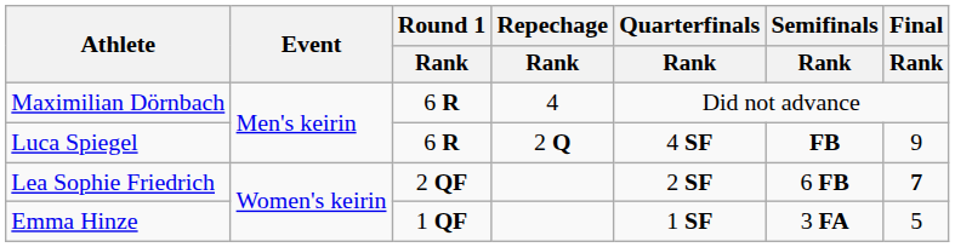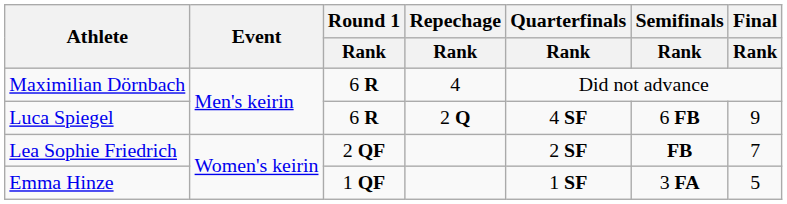 <table class=wikitable style=font-size:90%;text-align:center>
 <tr>
 <th rowspan=2>Athlete</th>
 <th rowspan=2>Event</th>
 <th>Round 1</th>
 <th>Repechage</th>
 <th>Quarterfinals</th>
 <th>Semifinals</th>
 <th>Final</th>
 </tr>
 <tr style=font-size:95%>
 <th>Rank</th>
 <th>Rank</th>
 <th>Rank</th>
 <th>Rank</th>
 <th>Rank</th>
 </tr>
 <tr>
 <td align=left><a href='#'>Maximilian Dörnbach</a></td>
 <td align=left rowspan=2><a href='#'>Men's keirin</a></td>
 <td>6 <strong>R</strong></td>
 <td>4</td>
 <td colspan=3>Did not advance</td>
 </tr>
 <tr>
 <td align=left><a href='#'>Luca Spiegel</a></td>
 <td>6 <strong>R</strong></td>
 <td>2 <strong>Q</strong></td>
 <td>4 <strong>SF</strong></td>
-<td> <strong>FB</strong></td>
+<td>6 <strong>FB</strong></td>
 <td>9</td>
 </tr>
 <tr>
 <td align=left><a href='#'>Lea Sophie Friedrich</a></td>
 <td align=left rowspan=2><a href='#'>Women's keirin</a></td>
 <td>2 <strong>QF</strong></td>
 <td></td>
 <td>2 <strong>SF</strong></td>
-<td>6 <strong>FB</strong></td>
-<td><strong>7</strong></td>
+<td> <strong>FB</strong></td>
+<td>7</td>
 </tr>
 <tr>
 <td align=left><a href='#'>Emma Hinze</a></td>
 <td>1 <strong>QF</strong></td>
 <td></td>
 <td>1 <strong>SF</strong></td>
 <td>3 <strong>FA</strong></td>
 <td>5</td>
 </tr>
 </table>
